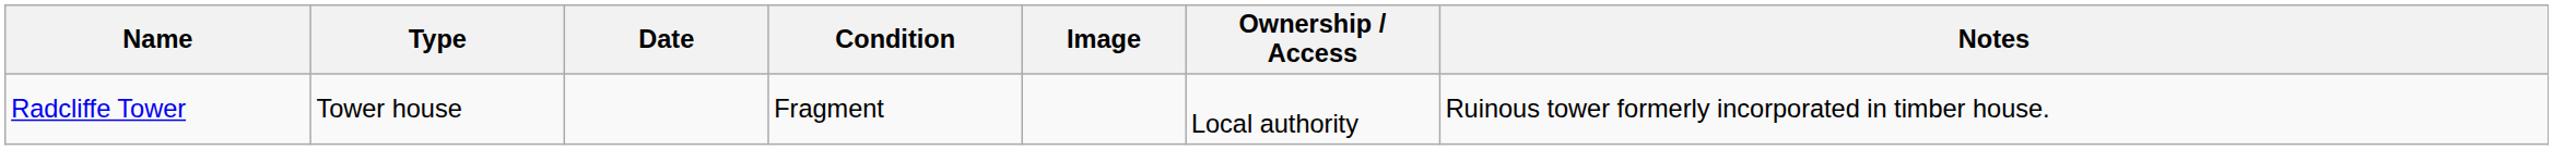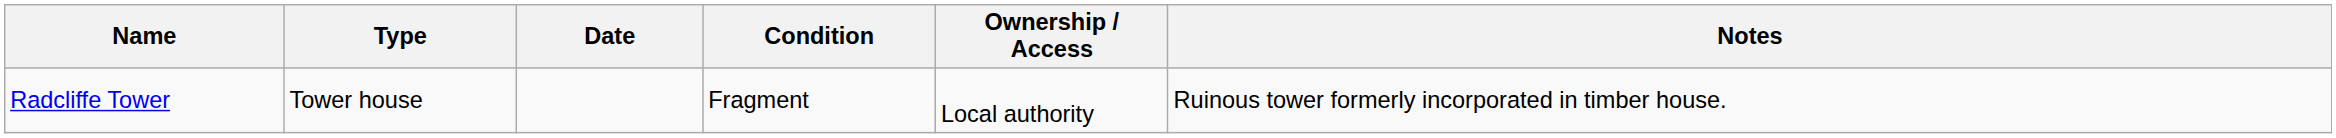 <table class="wikitable sortable sticky-header" width="100%">
 <tr>
 <th width="12%">Name</th>
 <th width="10%">Type</th>
 <th width="8%">Date</th>
 <th width="10%">Condition</th>
-<th class="unsortable" width="94">Image</th>
 <th width="10%">Ownership / Access</th>
 <th class="unsortable">Notes</th>
 </tr>
 <tr>
 <td><a href='#'>Radcliffe Tower</a></td>
 <td>Tower house</td>
 <td></td>
 <td>Fragment</td>
-<td></td>
 <td><br>Local authority</td>
 <td>Ruinous tower formerly incorporated in timber house.</td>
 </tr>
 </table>
